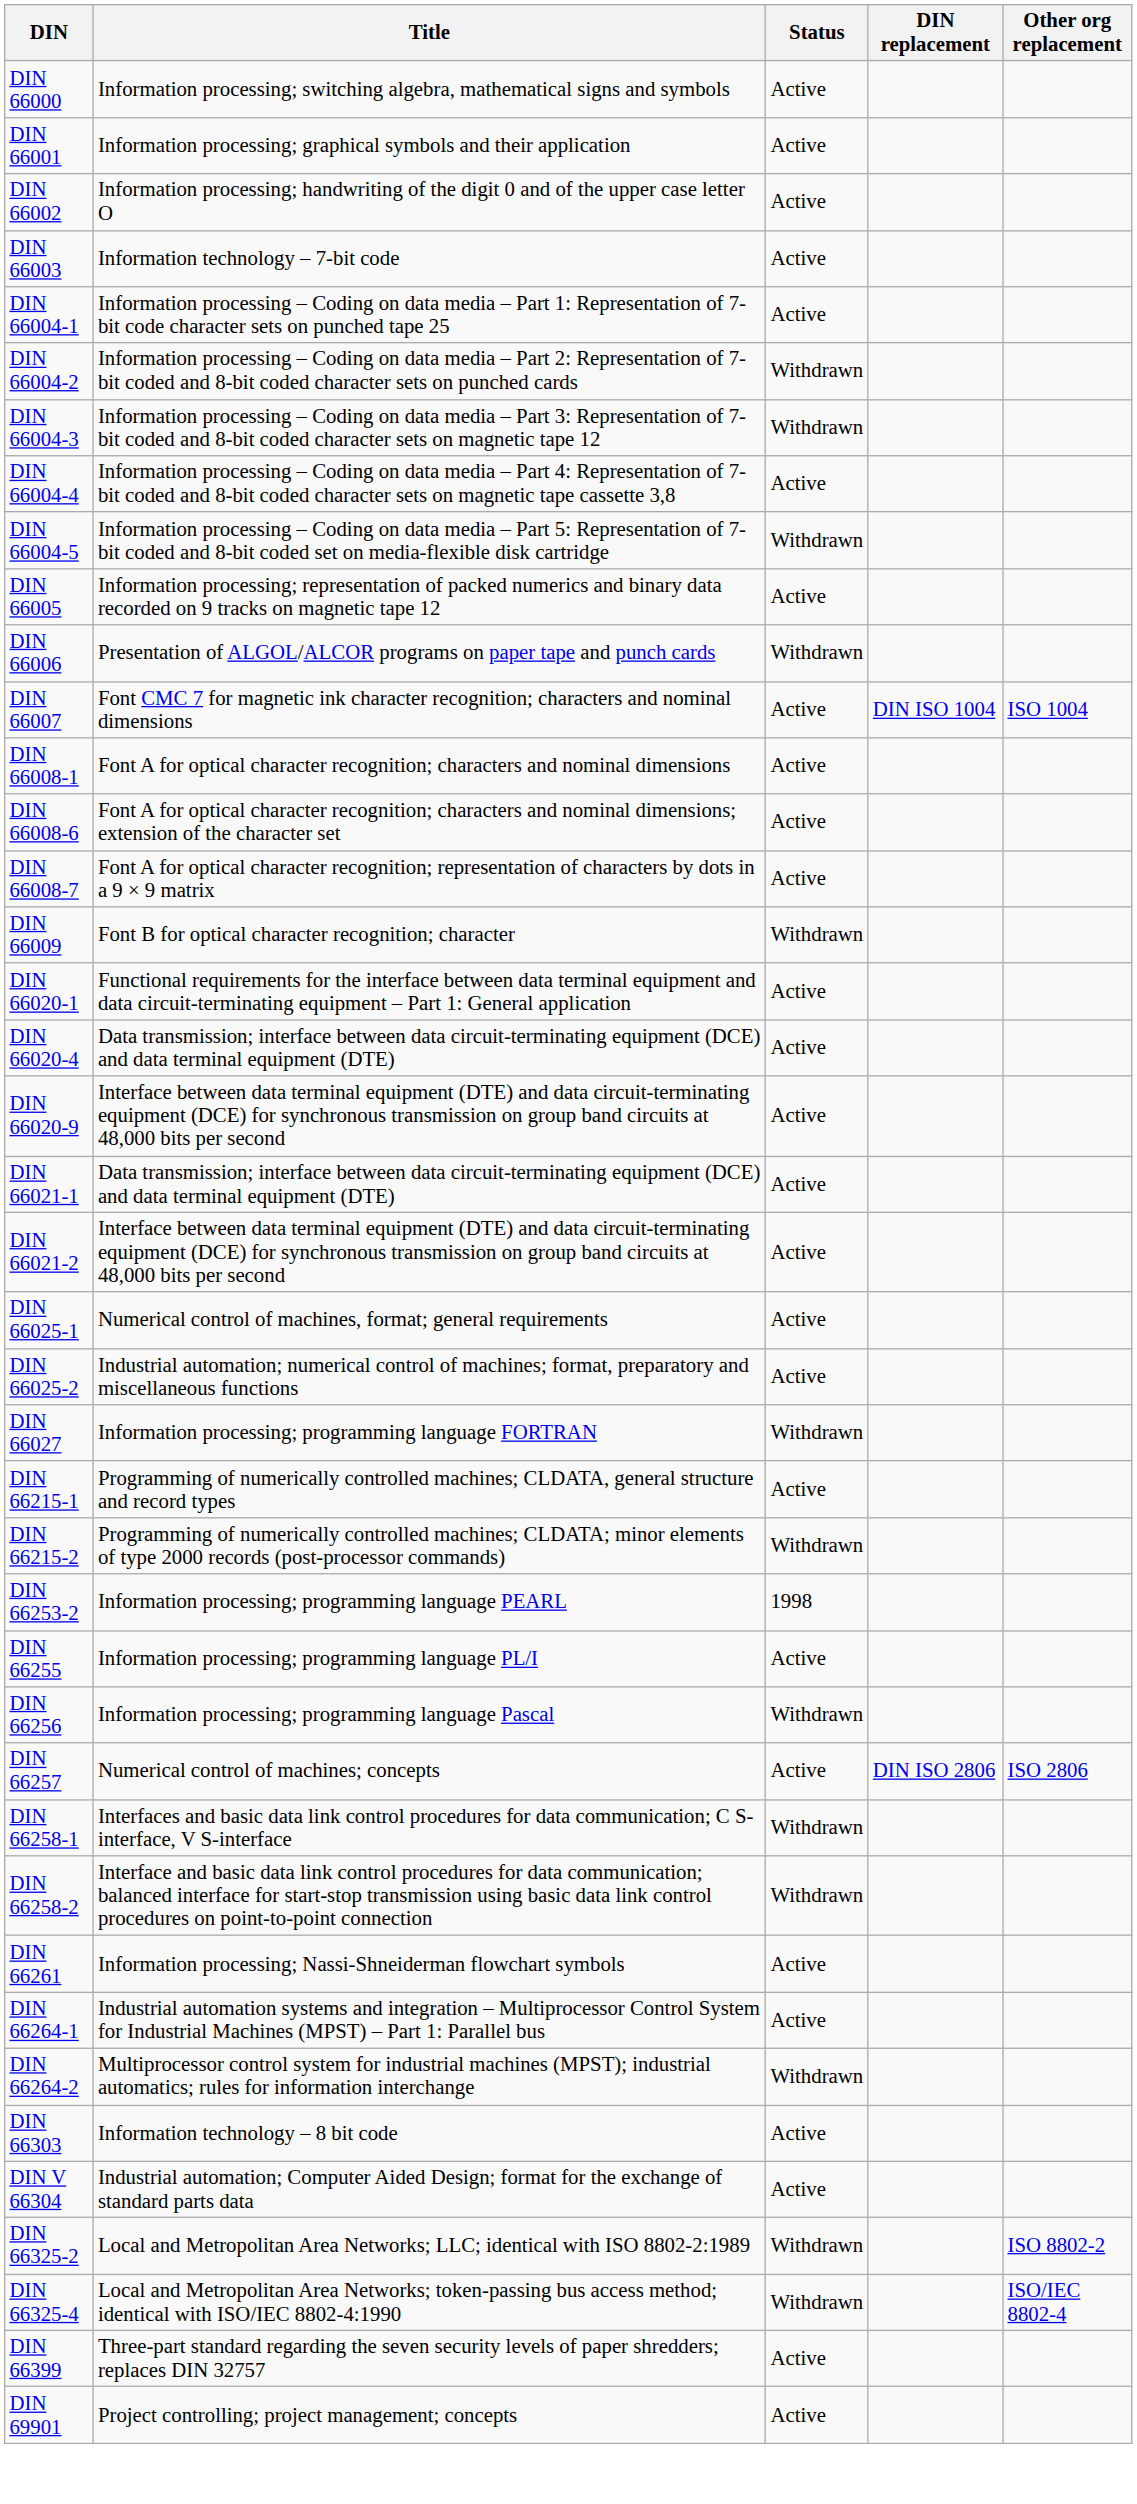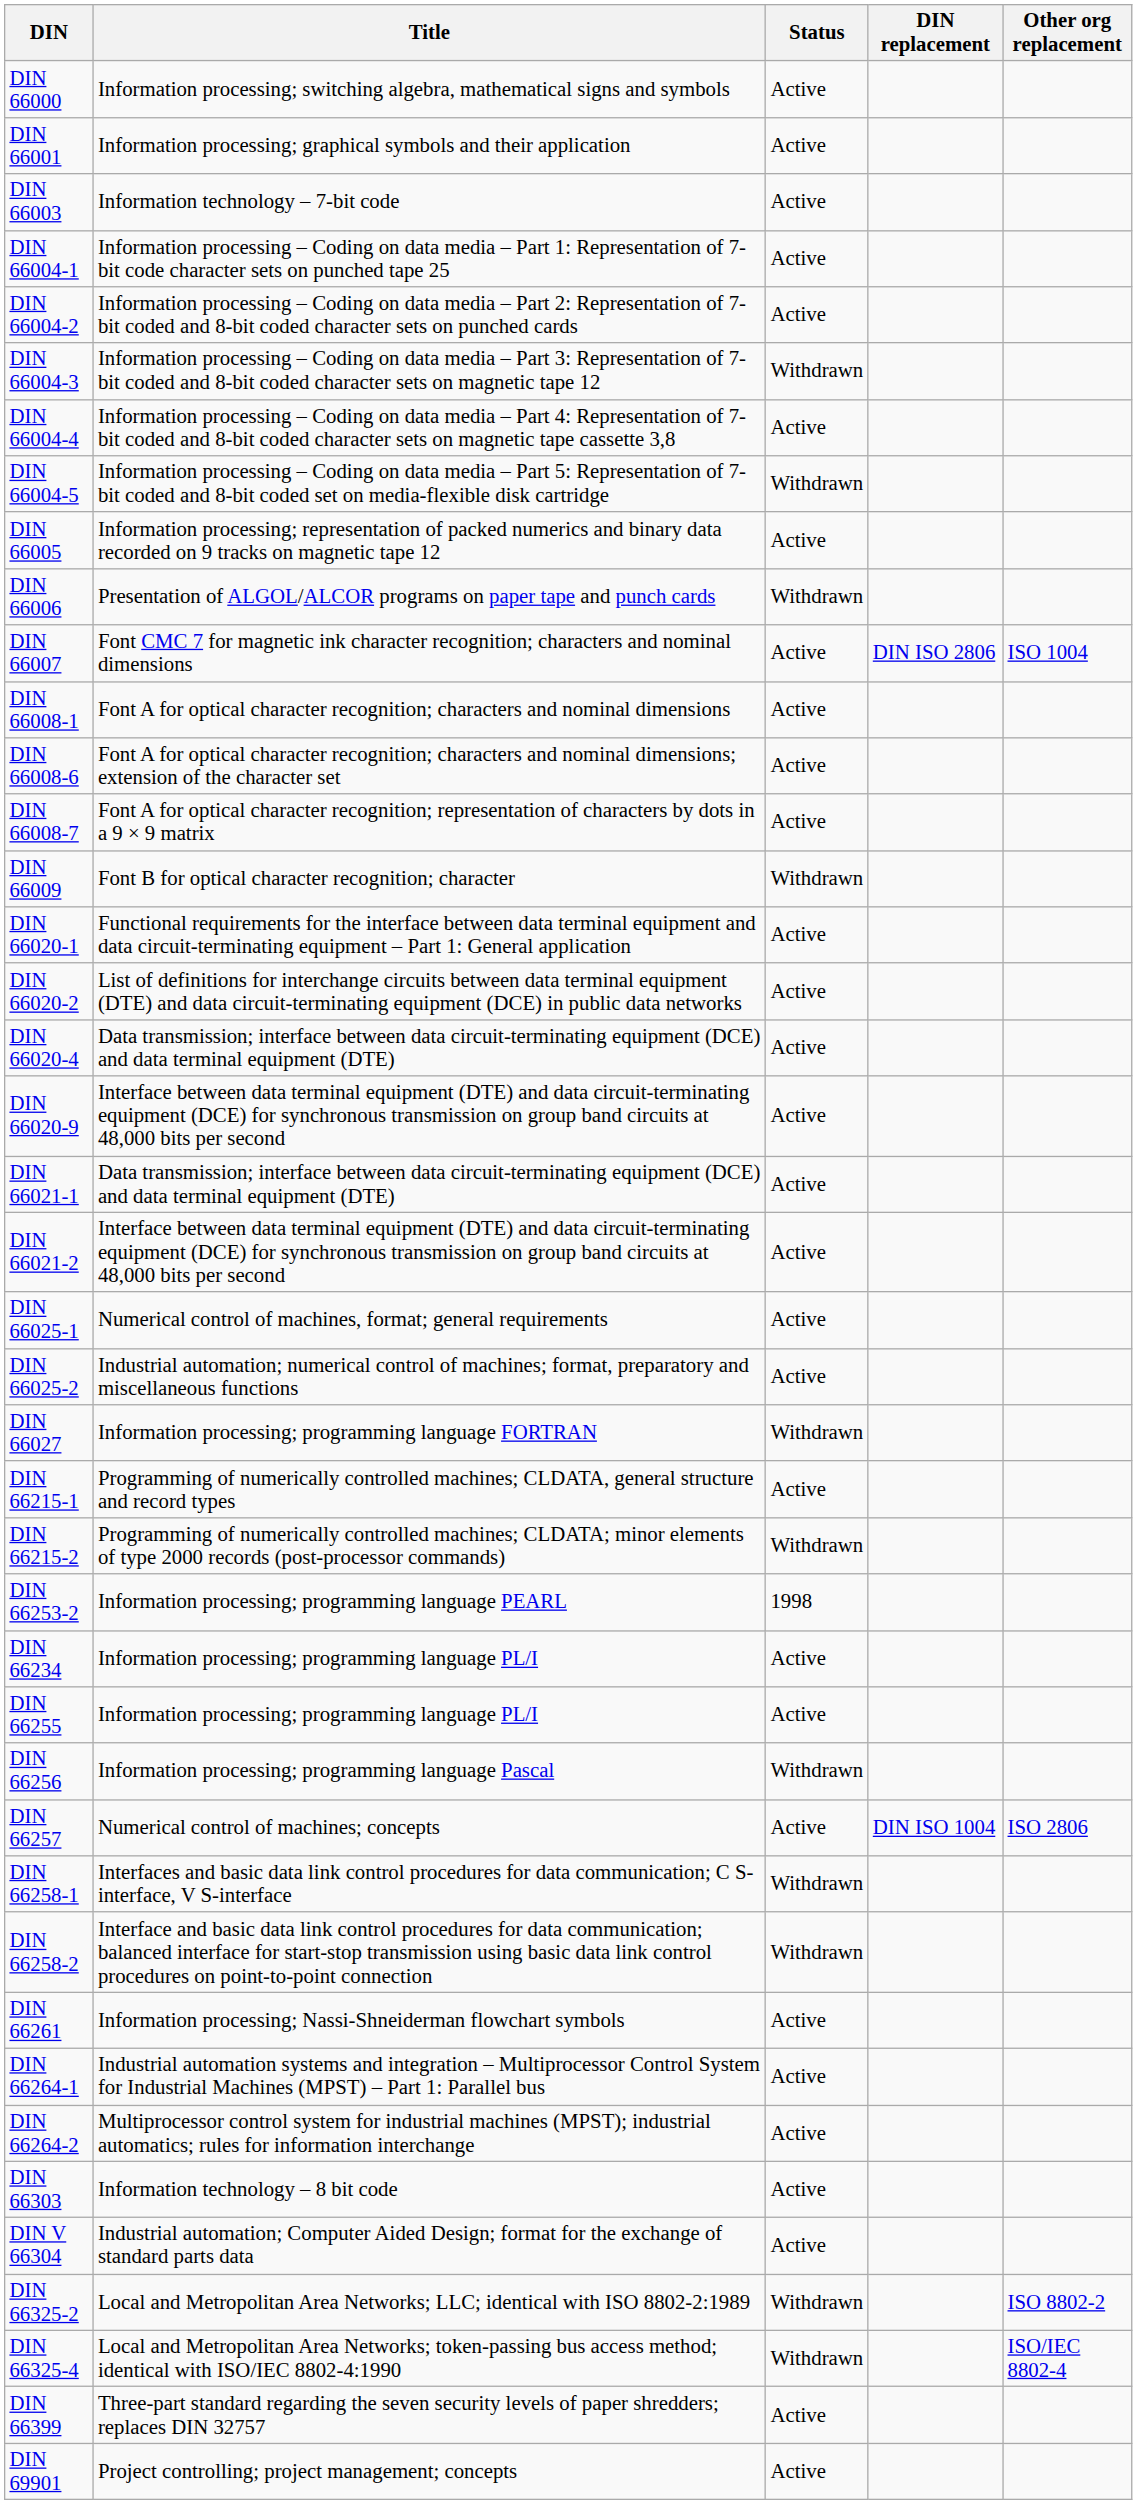 <table class="wikitable sortable">
 <tr>
 <th>DIN</th>
 <th>Title</th>
 <th>Status</th>
 <th>DIN replacement</th>
 <th>Other org<br>replacement</th>
 </tr>
 <tr>
 <td><a href='#'>DIN 66000</a></td>
 <td>Information processing; switching algebra, mathematical signs and symbols</td>
 <td>Active</td>
 <td></td>
 <td></td>
 </tr>
 <tr>
 <td><a href='#'>DIN 66001</a></td>
 <td>Information processing; graphical symbols and their application</td>
 <td>Active</td>
 <td></td>
 <td></td>
 </tr>
 <tr>
-<td><a href='#'>DIN 66002</a></td>
-<td>Information processing; handwriting of the digit 0 and of the upper case letter O</td>
-<td>Active</td>
-<td></td>
-<td></td>
-</tr>
-<tr>
 <td><a href='#'>DIN 66003</a></td>
 <td>Information technology – 7-bit code</td>
 <td>Active</td>
 <td></td>
 <td></td>
 </tr>
 <tr>
 <td><a href='#'>DIN 66004-1</a></td>
 <td>Information processing – Coding on data media – Part 1: Representation of 7-bit code character sets on punched tape 25</td>
 <td>Active</td>
 <td></td>
 <td></td>
 </tr>
 <tr>
 <td><a href='#'>DIN 66004-2</a></td>
 <td>Information processing – Coding on data media – Part 2: Representation of 7-bit coded and 8-bit coded character sets on punched cards</td>
-<td>Withdrawn</td>
+<td>Active</td>
 <td></td>
 <td></td>
 </tr>
 <tr>
 <td><a href='#'>DIN 66004-3</a></td>
 <td>Information processing – Coding on data media – Part 3: Representation of 7-bit coded and 8-bit coded character sets on magnetic tape 12</td>
 <td>Withdrawn</td>
 <td></td>
 <td></td>
 </tr>
 <tr>
 <td><a href='#'>DIN 66004-4</a></td>
 <td>Information processing – Coding on data media – Part 4: Representation of 7-bit coded and 8-bit coded character sets on magnetic tape cassette 3,8</td>
 <td>Active</td>
 <td></td>
 <td></td>
 </tr>
 <tr>
 <td><a href='#'>DIN 66004-5</a></td>
 <td>Information processing – Coding on data media – Part 5: Representation of 7-bit coded and 8-bit coded set on media-flexible disk cartridge</td>
 <td>Withdrawn</td>
 <td></td>
 <td></td>
 </tr>
 <tr>
 <td><a href='#'>DIN 66005</a></td>
 <td>Information processing; representation of packed numerics and binary data recorded on 9 tracks on magnetic tape 12</td>
 <td>Active</td>
 <td></td>
 <td></td>
 </tr>
 <tr>
 <td><a href='#'>DIN 66006</a></td>
 <td>Presentation of <a href='#'>ALGOL</a>/<a href='#'>ALCOR</a> programs on <a href='#'>paper tape</a> and <a href='#'>punch cards</a></td>
 <td>Withdrawn</td>
 <td></td>
 <td></td>
 </tr>
 <tr>
 <td><a href='#'>DIN 66007</a></td>
 <td>Font <a href='#'>CMC 7</a> for magnetic ink character recognition; characters and nominal dimensions</td>
 <td>Active</td>
-<td><a href='#'>DIN ISO 1004</a></td>
+<td><a href='#'>DIN ISO 2806</a></td>
 <td><a href='#'>ISO 1004</a></td>
 </tr>
 <tr>
 <td><a href='#'>DIN 66008-1</a></td>
 <td>Font A for optical character recognition; characters and nominal dimensions</td>
 <td>Active</td>
 <td></td>
 <td></td>
 </tr>
 <tr>
 <td><a href='#'>DIN 66008-6</a></td>
 <td>Font A for optical character recognition; characters and nominal dimensions; extension of the character set</td>
 <td>Active</td>
 <td></td>
 <td></td>
 </tr>
 <tr>
 <td><a href='#'>DIN 66008-7</a></td>
 <td>Font A for optical character recognition; representation of characters by dots in a 9 × 9 matrix</td>
 <td>Active</td>
 <td></td>
 <td></td>
 </tr>
 <tr>
 <td><a href='#'>DIN 66009</a></td>
 <td>Font B for optical character recognition; character</td>
 <td>Withdrawn</td>
 <td></td>
 <td></td>
 </tr>
 <tr>
 <td><a href='#'>DIN 66020-1</a></td>
 <td>Functional requirements for the interface between data terminal equipment and data circuit-terminating equipment – Part 1: General application</td>
+<td>Active</td>
+<td></td>
+<td></td>
+</tr>
+<tr>
+<td><a href='#'>DIN 66020-2</a></td>
+<td>List of definitions for interchange circuits between data terminal equipment (DTE) and data circuit-terminating equipment (DCE) in public data networks</td>
 <td>Active</td>
 <td></td>
 <td></td>
 </tr>
 <tr>
 <td><a href='#'>DIN 66020-4</a></td>
 <td>Data transmission; interface between data circuit-terminating equipment (DCE) and data terminal equipment (DTE)</td>
 <td>Active</td>
 <td></td>
 <td></td>
 </tr>
 <tr>
 <td><a href='#'>DIN 66020-9</a></td>
 <td>Interface between data terminal equipment (DTE) and data circuit-terminating equipment (DCE) for synchronous transmission on group band circuits at 48,000 bits per second</td>
 <td>Active</td>
 <td></td>
 <td></td>
 </tr>
 <tr>
 <td><a href='#'>DIN 66021-1</a></td>
 <td>Data transmission; interface between data circuit-terminating equipment (DCE) and data terminal equipment (DTE)</td>
 <td>Active</td>
 <td></td>
 <td></td>
 </tr>
 <tr>
 <td><a href='#'>DIN 66021-2</a></td>
 <td>Interface between data terminal equipment (DTE) and data circuit-terminating equipment (DCE) for synchronous transmission on group band circuits at 48,000 bits per second</td>
 <td>Active</td>
 <td></td>
 <td></td>
 </tr>
 <tr>
 <td><a href='#'>DIN 66025-1</a></td>
 <td>Numerical control of machines, format; general requirements</td>
 <td>Active</td>
 <td></td>
 <td></td>
 </tr>
 <tr>
 <td><a href='#'>DIN 66025-2</a></td>
 <td>Industrial automation; numerical control of machines; format, preparatory and miscellaneous functions</td>
 <td>Active</td>
 <td></td>
 <td></td>
 </tr>
 <tr>
 <td><a href='#'>DIN 66027</a></td>
 <td>Information processing; programming language <a href='#'>FORTRAN</a></td>
 <td>Withdrawn</td>
 <td></td>
 <td></td>
 </tr>
 <tr>
 <td><a href='#'>DIN 66215-1</a></td>
 <td>Programming of numerically controlled machines; CLDATA, general structure and record types</td>
 <td>Active</td>
 <td></td>
 <td></td>
 </tr>
 <tr>
 <td><a href='#'>DIN 66215-2</a></td>
 <td>Programming of numerically controlled machines; CLDATA; minor elements of type 2000 records (post-processor commands)</td>
 <td>Withdrawn</td>
 <td></td>
 <td></td>
 </tr>
 <tr>
 <td><a href='#'>DIN 66253-2</a></td>
 <td>Information processing; programming language <a href='#'>PEARL</a></td>
 <td>1998</td>
 <td></td>
 <td></td>
 </tr>
 <tr>
+<td><a href='#'>DIN 66234</a></td>
+<td>Information processing; programming language <a href='#'>PL/I</a></td>
+<td>Active</td>
+<td></td>
+<td></td>
+</tr>
+<tr>
 <td><a href='#'>DIN 66255</a></td>
 <td>Information processing; programming language <a href='#'>PL/I</a></td>
 <td>Active</td>
 <td></td>
 <td></td>
 </tr>
 <tr>
 <td><a href='#'>DIN 66256</a></td>
 <td>Information processing; programming language <a href='#'>Pascal</a></td>
 <td>Withdrawn</td>
 <td></td>
 <td></td>
 </tr>
 <tr>
 <td><a href='#'>DIN 66257</a></td>
 <td>Numerical control of machines; concepts</td>
 <td>Active</td>
-<td><a href='#'>DIN ISO 2806</a></td>
+<td><a href='#'>DIN ISO 1004</a></td>
 <td><a href='#'>ISO 2806</a></td>
 </tr>
 <tr>
 <td><a href='#'>DIN 66258-1</a></td>
 <td>Interfaces and basic data link control procedures for data communication; C S-interface, V S-interface</td>
 <td>Withdrawn</td>
 <td></td>
 <td></td>
 </tr>
 <tr>
 <td><a href='#'>DIN 66258-2</a></td>
 <td>Interface and basic data link control procedures for data communication; balanced interface for start-stop transmission using basic data link control procedures on point-to-point connection</td>
 <td>Withdrawn</td>
 <td></td>
 <td></td>
 </tr>
 <tr>
 <td><a href='#'>DIN 66261</a></td>
 <td>Information processing; Nassi-Shneiderman flowchart symbols</td>
 <td>Active</td>
 <td></td>
 <td></td>
 </tr>
 <tr>
 <td><a href='#'>DIN 66264-1</a></td>
 <td>Industrial automation systems and integration – Multiprocessor Control System for Industrial Machines (MPST) – Part 1: Parallel bus</td>
 <td>Active</td>
 <td></td>
 <td></td>
 </tr>
 <tr>
 <td><a href='#'>DIN 66264-2</a></td>
 <td>Multiprocessor control system for industrial machines (MPST); industrial automatics; rules for information interchange</td>
-<td>Withdrawn</td>
+<td>Active</td>
 <td></td>
 <td></td>
 </tr>
 <tr>
 <td><a href='#'>DIN 66303</a></td>
 <td>Information technology – 8 bit code</td>
 <td>Active</td>
 <td></td>
 <td></td>
 </tr>
 <tr>
 <td><a href='#'>DIN V 66304</a></td>
 <td>Industrial automation; Computer Aided Design; format for the exchange of standard parts data</td>
 <td>Active</td>
 <td></td>
 <td></td>
 </tr>
 <tr>
 <td><a href='#'>DIN 66325-2</a></td>
 <td>Local and Metropolitan Area Networks; LLC; identical with ISO 8802-2:1989</td>
 <td>Withdrawn</td>
 <td></td>
 <td><a href='#'>ISO 8802-2</a></td>
 </tr>
 <tr>
 <td><a href='#'>DIN 66325-4</a></td>
 <td>Local and Metropolitan Area Networks; token-passing bus access method; identical with ISO/IEC 8802-4:1990</td>
 <td>Withdrawn</td>
 <td></td>
 <td><a href='#'>ISO/IEC 8802-4</a></td>
 </tr>
 <tr>
 <td><a href='#'>DIN 66399</a></td>
 <td>Three-part standard regarding the seven security levels of paper shredders; replaces DIN 32757</td>
 <td>Active</td>
 <td></td>
 <td></td>
 </tr>
 <tr>
 <td><a href='#'>DIN 69901</a></td>
 <td>Project controlling; project management; concepts</td>
 <td>Active</td>
 <td></td>
 <td></td>
 </tr>
 </table>
